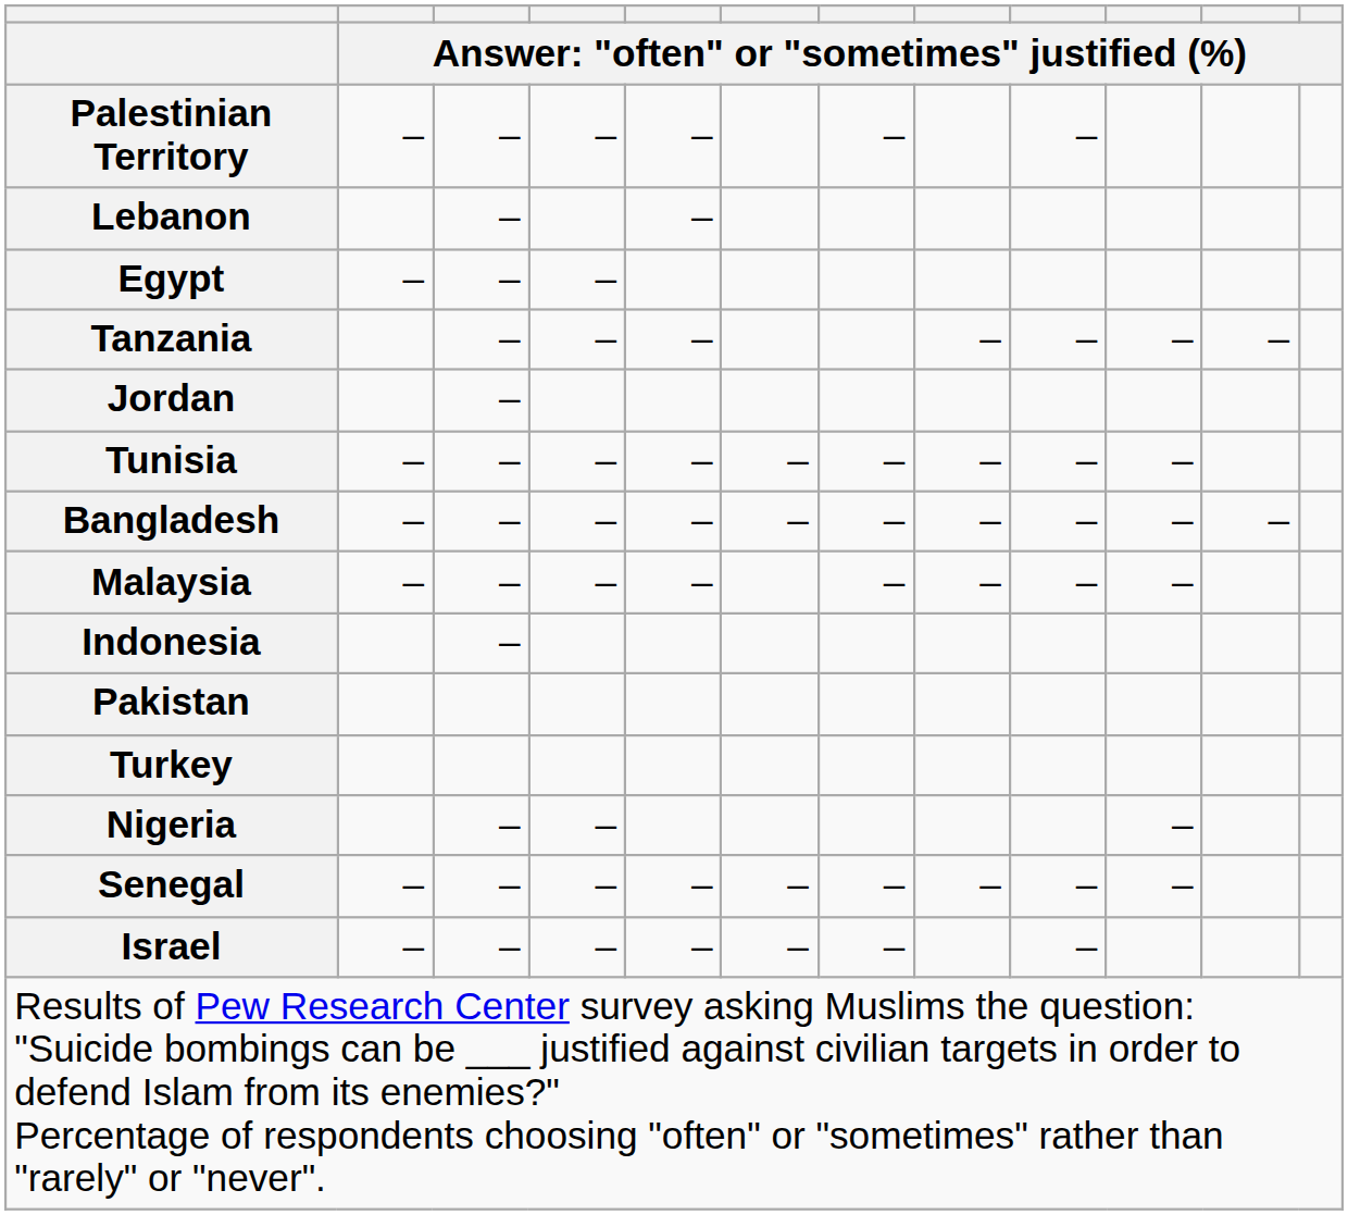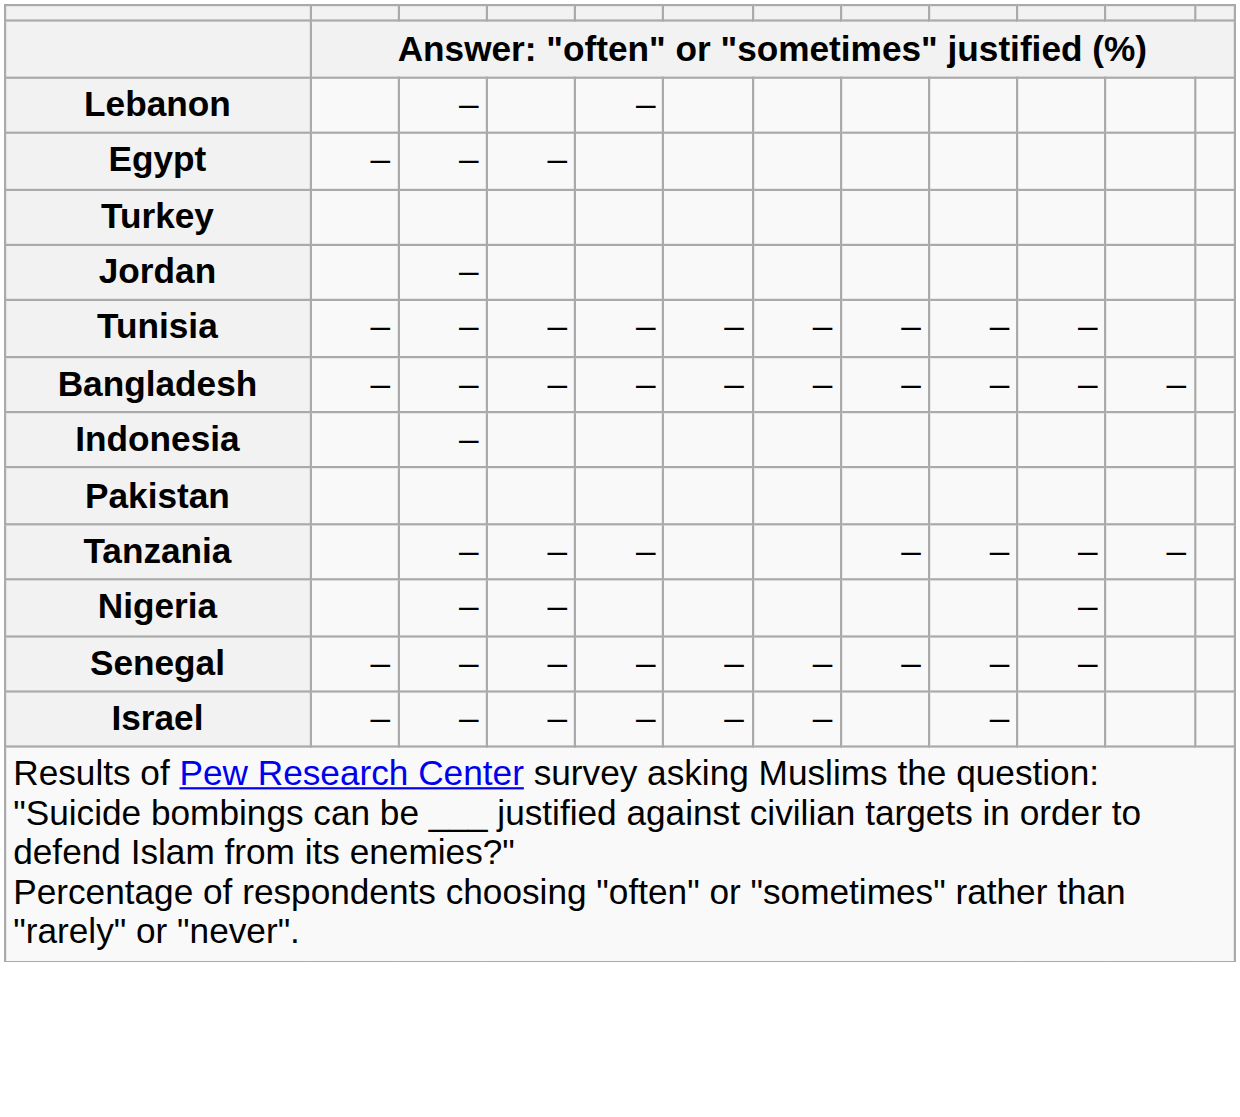 <table class="wikitable floatright" style="text-align:right; max-width:35em">
 <tr>
 <th></th>
 <th></th>
 <th></th>
 <th></th>
 <th></th>
 <th></th>
 <th></th>
 <th></th>
 <th></th>
 <th></th>
 <th></th>
 <th></th>
 </tr>
 <tr>
 <th></th>
 <th colspan=11 style="text-align:center;">Answer: "often" or "sometimes" justified (%)</th>
-</tr>
-<tr>
-<th>Palestinian<br> Territory</th>
-<td>–</td>
-<td>–</td>
-<td>–</td>
-<td>–</td>
-<td></td>
-<td>–</td>
-<td></td>
-<td>–</td>
-<td></td>
-<td></td>
-<td></td>
 </tr>
 <tr>
 <th>Lebanon</th>
 <td></td>
 <td>–</td>
 <td></td>
 <td>–</td>
 <td></td>
 <td></td>
 <td></td>
 <td></td>
 <td></td>
 <td></td>
 <td></td>
 </tr>
 <tr>
 <th>Egypt</th>
 <td>–</td>
 <td>–</td>
 <td>–</td>
 <td></td>
 <td></td>
 <td></td>
 <td></td>
 <td></td>
 <td></td>
 <td></td>
 <td></td>
 </tr>
 <tr>
-<th>Tanzania</th>
-<td></td>
-<td>–</td>
-<td>–</td>
-<td>–</td>
+<th>Turkey</th>
 <td></td>
 <td></td>
-<td>–</td>
-<td>–</td>
-<td>–</td>
-<td>–</td>
+<td></td>
+<td></td>
+<td></td>
+<td></td>
+<td></td>
+<td></td>
+<td></td>
+<td></td>
 <td></td>
 </tr>
 <tr>
 <th>Jordan</th>
 <td></td>
 <td>–</td>
 <td></td>
 <td></td>
 <td></td>
 <td></td>
 <td></td>
 <td></td>
 <td></td>
 <td></td>
 <td></td>
 </tr>
 <tr>
 <th>Tunisia</th>
 <td>–</td>
 <td>–</td>
 <td>–</td>
 <td>–</td>
 <td>–</td>
 <td>–</td>
 <td>–</td>
 <td>–</td>
 <td>–</td>
 <td></td>
 <td></td>
 </tr>
 <tr>
 <th>Bangladesh</th>
 <td>–</td>
 <td>–</td>
 <td>–</td>
 <td>–</td>
 <td>–</td>
 <td>–</td>
 <td>–</td>
 <td>–</td>
 <td>–</td>
 <td>–</td>
 <td></td>
 </tr>
 <tr>
-<th>Malaysia</th>
-<td>–</td>
-<td>–</td>
-<td>–</td>
-<td>–</td>
-<td></td>
-<td>–</td>
-<td>–</td>
-<td>–</td>
-<td>–</td>
-<td></td>
-<td></td>
-</tr>
-<tr>
 <th>Indonesia</th>
 <td></td>
 <td>–</td>
 <td></td>
 <td></td>
 <td></td>
 <td></td>
 <td></td>
 <td></td>
 <td></td>
 <td></td>
 <td></td>
 </tr>
 <tr>
 <th>Pakistan</th>
 <td></td>
 <td></td>
 <td></td>
 <td></td>
 <td></td>
 <td></td>
 <td></td>
 <td></td>
 <td></td>
 <td></td>
 <td></td>
 </tr>
 <tr>
-<th>Turkey</th>
+<th>Tanzania</th>
+<td></td>
+<td>–</td>
+<td>–</td>
+<td>–</td>
 <td></td>
 <td></td>
-<td></td>
-<td></td>
-<td></td>
-<td></td>
-<td></td>
-<td></td>
-<td></td>
-<td></td>
+<td>–</td>
+<td>–</td>
+<td>–</td>
+<td>–</td>
 <td></td>
 </tr>
 <tr>
 <th>Nigeria</th>
 <td></td>
 <td>–</td>
 <td>–</td>
 <td></td>
 <td></td>
 <td></td>
 <td></td>
 <td></td>
 <td>–</td>
 <td></td>
 <td></td>
 </tr>
 <tr>
 <th>Senegal</th>
 <td>–</td>
 <td>–</td>
 <td>–</td>
 <td>–</td>
 <td>–</td>
 <td>–</td>
 <td>–</td>
 <td>–</td>
 <td>–</td>
 <td></td>
 <td></td>
 </tr>
 <tr>
 <th>Israel</th>
 <td>–</td>
 <td>–</td>
 <td>–</td>
 <td>–</td>
 <td>–</td>
 <td>–</td>
 <td></td>
 <td>–</td>
 <td></td>
 <td></td>
 <td></td>
 </tr>
 <tr>
 <td colspan=12 style="text-align:left;">Results of <a href='#'>Pew Research Center</a> survey asking Muslims the question: <br>"Suicide bombings can be ___ justified against civilian targets in order to defend Islam from its enemies?" <br> Percentage of respondents choosing "often" or "sometimes" rather than "rarely" or "never".</td>
 </tr>
 </table>
